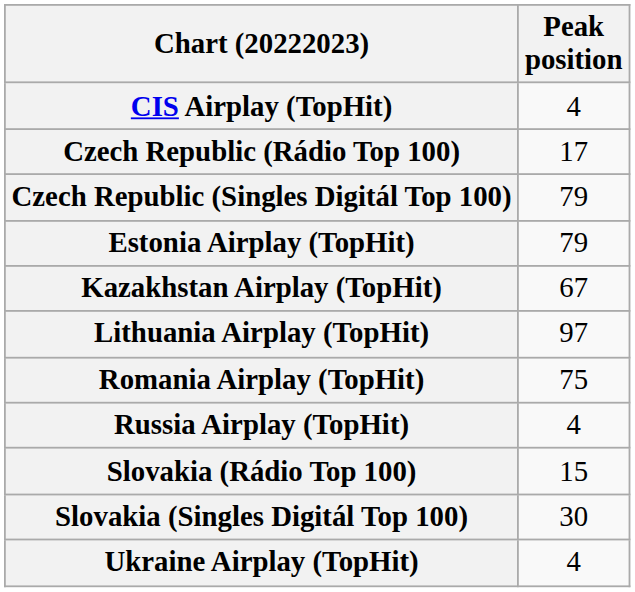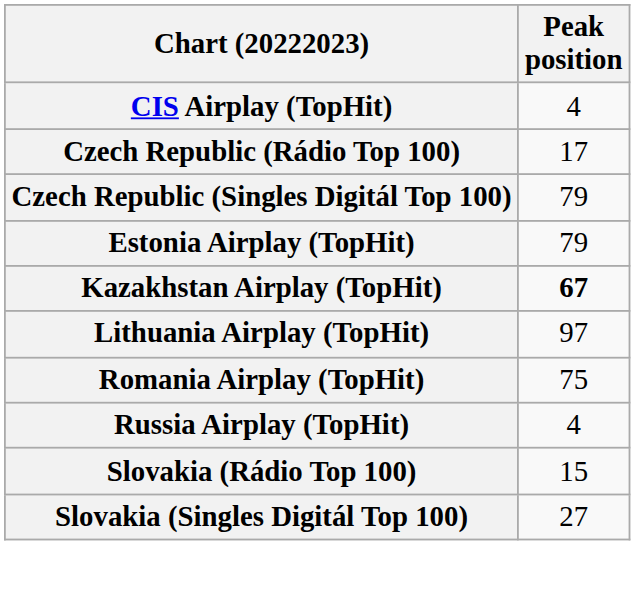 <table class="wikitable plainrowheaders sortable" style="text-align:center">
 <tr>
 <th scope="col">Chart (20222023)</th>
 <th scope="col">Peak<br>position</th>
 </tr>
 <tr>
 <th scope="row"><a href='#'>CIS</a> Airplay (TopHit)</th>
 <td>4</td>
 </tr>
 <tr>
 <th scope="row">Czech Republic (Rádio Top 100)</th>
 <td>17</td>
 </tr>
 <tr>
 <th scope="row">Czech Republic (Singles Digitál Top 100)</th>
 <td>79</td>
 </tr>
 <tr>
 <th scope="row">Estonia Airplay (TopHit)</th>
 <td>79</td>
 </tr>
 <tr>
 <th scope="row">Kazakhstan Airplay (TopHit)</th>
-<td>67</td>
+<td><strong>67</strong></td>
 </tr>
 <tr>
 <th scope="row">Lithuania Airplay (TopHit)</th>
 <td>97</td>
 </tr>
 <tr>
 <th scope="row">Romania Airplay (TopHit)</th>
 <td>75</td>
 </tr>
 <tr>
 <th scope="row">Russia Airplay (TopHit)</th>
 <td>4</td>
 </tr>
 <tr>
 <th scope="row">Slovakia (Rádio Top 100)</th>
 <td>15</td>
 </tr>
 <tr>
 <th scope="row">Slovakia (Singles Digitál Top 100)</th>
-<td>30</td>
-</tr>
-<tr>
-<th scope="row">Ukraine Airplay (TopHit)</th>
-<td>4</td>
+<td>27</td>
 </tr>
 </table>
